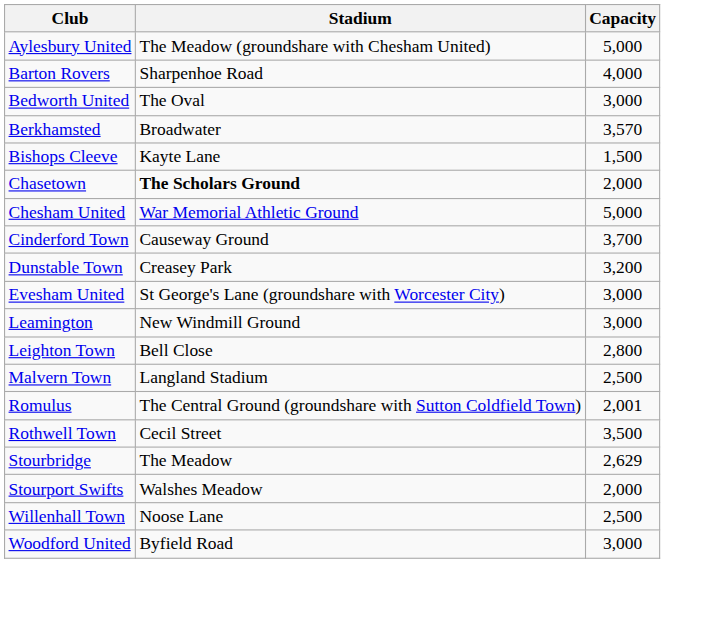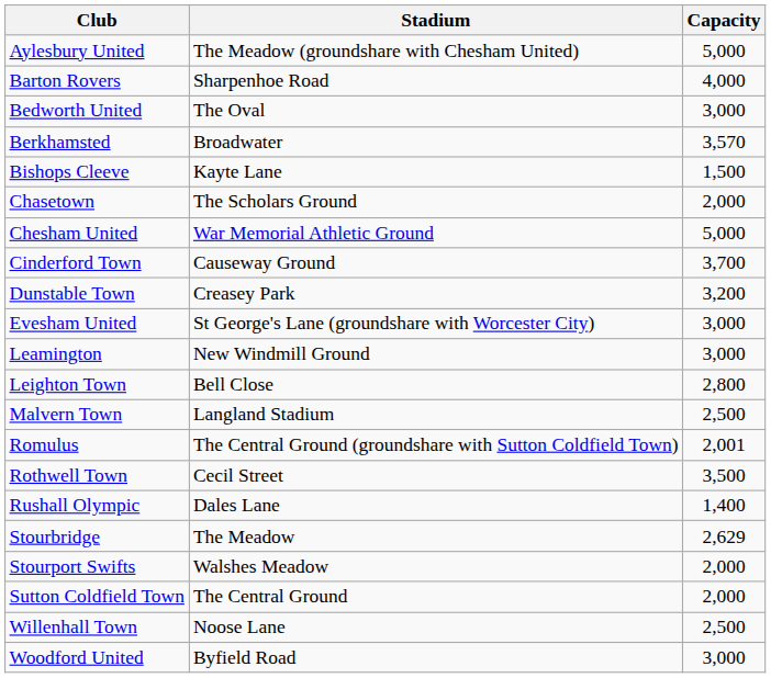 <table class="wikitable sortable">
 <tr>
 <th>Club</th>
 <th>Stadium</th>
 <th>Capacity</th>
 </tr>
 <tr>
 <td><a href='#'>Aylesbury United</a></td>
 <td>The Meadow (groundshare with Chesham United)</td>
 <td align="center">5,000</td>
 </tr>
 <tr>
 <td><a href='#'>Barton Rovers</a></td>
 <td>Sharpenhoe Road</td>
 <td align="center">4,000</td>
 </tr>
 <tr>
 <td><a href='#'>Bedworth United</a></td>
 <td>The Oval</td>
 <td align="center">3,000</td>
 </tr>
 <tr>
 <td><a href='#'>Berkhamsted</a></td>
 <td>Broadwater</td>
 <td align="center">3,570</td>
 </tr>
 <tr>
 <td><a href='#'>Bishops Cleeve</a></td>
 <td>Kayte Lane</td>
 <td align="center">1,500</td>
 </tr>
 <tr>
 <td><a href='#'>Chasetown</a></td>
-<td><strong>The Scholars Ground</strong></td>
+<td>The Scholars Ground</td>
 <td align="center">2,000</td>
 </tr>
 <tr>
 <td><a href='#'>Chesham United</a></td>
 <td><a href='#'>War Memorial Athletic Ground</a></td>
 <td align="center">5,000</td>
 </tr>
 <tr>
 <td><a href='#'>Cinderford Town</a></td>
 <td>Causeway Ground</td>
 <td align="center">3,700</td>
 </tr>
 <tr>
 <td><a href='#'>Dunstable Town</a></td>
 <td>Creasey Park</td>
 <td align="center">3,200</td>
 </tr>
 <tr>
 <td><a href='#'>Evesham United</a></td>
 <td>St George's Lane (groundshare with <a href='#'>Worcester City</a>)</td>
 <td align="center">3,000</td>
 </tr>
 <tr>
 <td><a href='#'>Leamington</a></td>
 <td>New Windmill Ground</td>
 <td align="center">3,000</td>
 </tr>
 <tr>
 <td><a href='#'>Leighton Town</a></td>
 <td>Bell Close</td>
 <td align="center">2,800</td>
 </tr>
 <tr>
 <td><a href='#'>Malvern Town</a></td>
 <td>Langland Stadium</td>
 <td align="center">2,500</td>
 </tr>
 <tr>
 <td><a href='#'>Romulus</a></td>
 <td>The Central Ground  (groundshare with <a href='#'>Sutton Coldfield Town</a>)</td>
 <td align="center">2,001</td>
 </tr>
 <tr>
 <td><a href='#'>Rothwell Town</a></td>
 <td>Cecil Street</td>
 <td align="center">3,500</td>
 </tr>
 <tr>
+<td><a href='#'>Rushall Olympic</a></td>
+<td>Dales Lane</td>
+<td align="center">1,400</td>
+</tr>
+<tr>
 <td><a href='#'>Stourbridge</a></td>
 <td>The Meadow</td>
 <td align="center">2,629</td>
 </tr>
 <tr>
 <td><a href='#'>Stourport Swifts</a></td>
 <td>Walshes Meadow</td>
+<td align="center">2,000</td>
+</tr>
+<tr>
+<td><a href='#'>Sutton Coldfield Town</a></td>
+<td>The Central Ground</td>
 <td align="center">2,000</td>
 </tr>
 <tr>
 <td><a href='#'>Willenhall Town</a></td>
 <td>Noose Lane</td>
 <td align="center">2,500</td>
 </tr>
 <tr>
 <td><a href='#'>Woodford United</a></td>
 <td>Byfield Road</td>
 <td align="center">3,000</td>
 </tr>
 </table>
